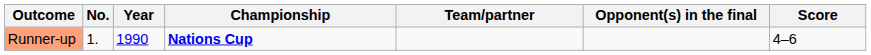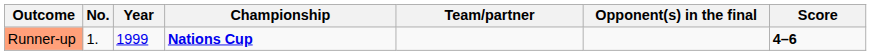 <table class="sortable wikitable">
 <tr>
 <th width="80">Outcome</th>
 <th width="20">No.</th>
 <th width="50">Year</th>
 <th width="250">Championship</th>
 <th width="200">Team/partner</th>
 <th width="200">Opponent(s) in the final</th>
 <th width="100">Score</th>
 </tr>
 <tr>
 <td style="background:#ffa07a;">Runner-up</td>
 <td>1.</td>
-<td><a href='#'>1990</a></td>
+<td><a href='#'>1999</a></td>
 <td><strong><a href='#'>Nations Cup</a></strong></td>
 <td></td>
 <td></td>
-<td>4–6</td>
+<td><strong>4–6</strong></td>
 </tr>
 </table>
